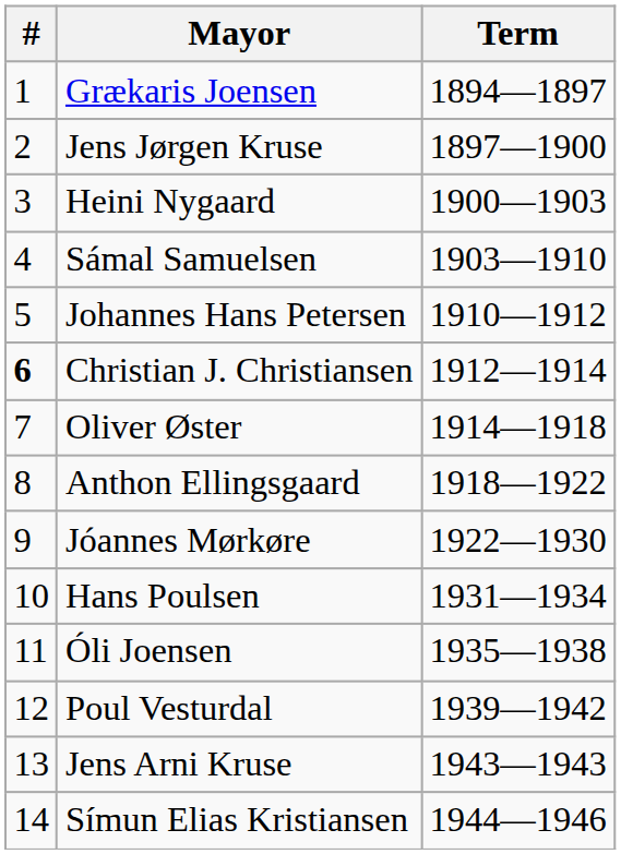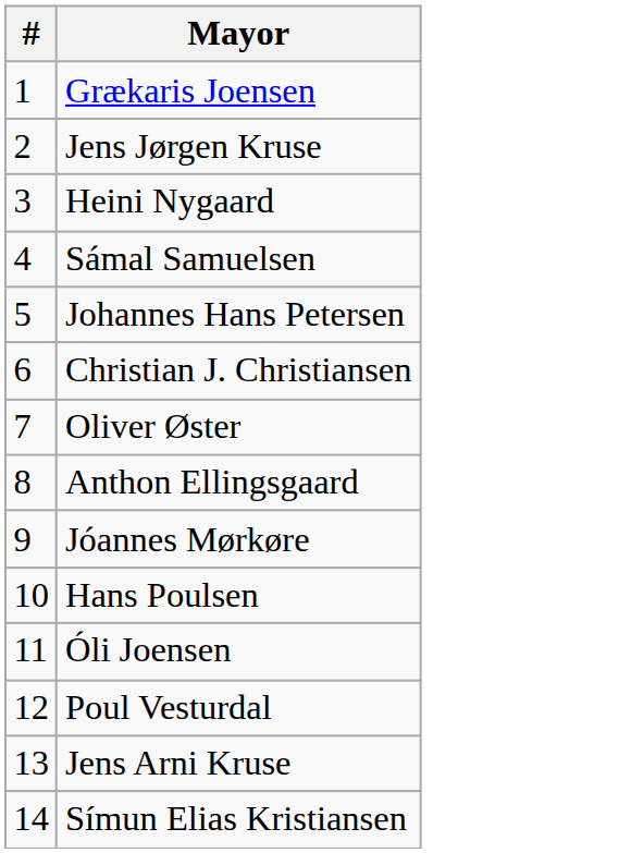 <table class="wikitable" style="float:left; margin-right:1em">
 <tr>
 <th>#</th>
 <th>Mayor</th>
-<th>Term</th>
 </tr>
 <tr>
 <td>1</td>
 <td><a href='#'>Grækaris Joensen</a></td>
-<td>1894—1897</td>
 </tr>
 <tr>
 <td>2</td>
 <td>Jens Jørgen Kruse</td>
-<td>1897—1900</td>
 </tr>
 <tr>
 <td>3</td>
 <td>Heini Nygaard</td>
-<td>1900—1903</td>
 </tr>
 <tr>
 <td>4</td>
 <td>Sámal Samuelsen</td>
-<td>1903—1910</td>
 </tr>
 <tr>
 <td>5</td>
 <td>Johannes Hans Petersen</td>
-<td>1910—1912</td>
 </tr>
 <tr>
-<td><strong>6</strong></td>
+<td>6</td>
 <td>Christian J. Christiansen</td>
-<td>1912—1914</td>
 </tr>
 <tr>
 <td>7</td>
 <td>Oliver Øster</td>
-<td>1914—1918</td>
 </tr>
 <tr>
 <td>8</td>
 <td>Anthon Ellingsgaard</td>
-<td>1918—1922</td>
 </tr>
 <tr>
 <td>9</td>
 <td>Jóannes Mørkøre</td>
-<td>1922—1930</td>
 </tr>
 <tr>
 <td>10</td>
 <td>Hans Poulsen</td>
-<td>1931—1934</td>
 </tr>
 <tr>
 <td>11</td>
 <td>Óli Joensen</td>
-<td>1935—1938</td>
 </tr>
 <tr>
 <td>12</td>
 <td>Poul Vesturdal</td>
-<td>1939—1942</td>
 </tr>
 <tr>
 <td>13</td>
 <td>Jens Arni Kruse</td>
-<td>1943—1943</td>
 </tr>
 <tr>
 <td>14</td>
 <td>Símun Elias Kristiansen</td>
-<td>1944—1946</td>
 </tr>
 </table>
